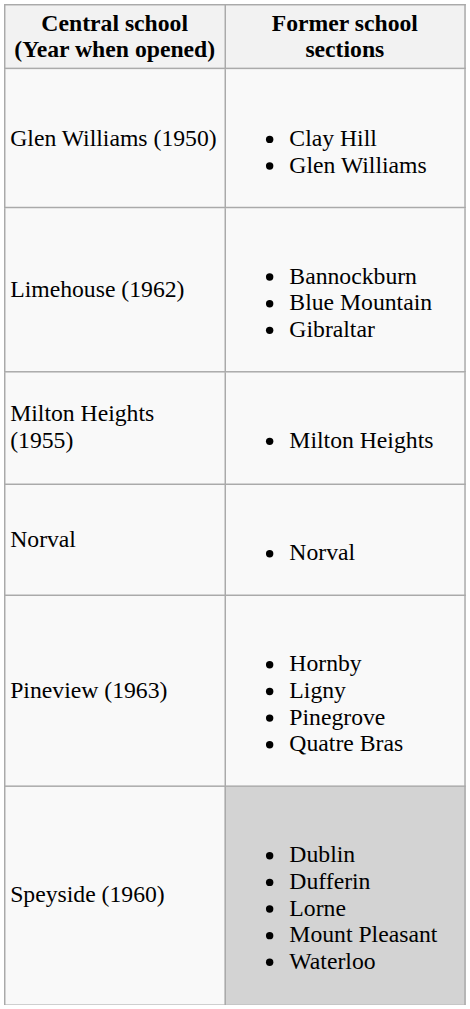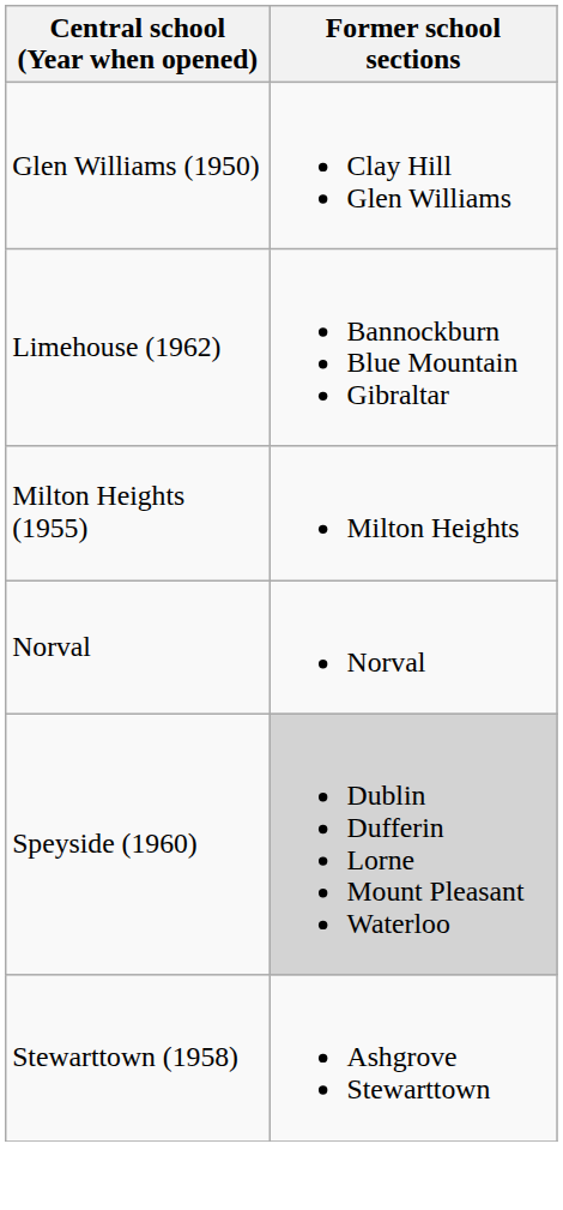 <table class="wikitable" style="width:50%">
 <tr>
 <th>Central school<br>(Year when opened)</th>
 <th>Former school sections</th>
 </tr>
 <tr>
 <td>Glen Williams (1950)</td>
 <td><br><ul><li>Clay Hill</li><li>Glen Williams</li></ul></td>
 </tr>
 <tr>
 <td>Limehouse (1962)</td>
 <td><br><ul><li>Bannockburn</li><li>Blue Mountain</li><li>Gibraltar</li></ul></td>
 </tr>
 <tr>
 <td>Milton Heights (1955)</td>
 <td><br><ul><li>Milton Heights</li></ul></td>
 </tr>
 <tr>
 <td>Norval</td>
 <td><br><ul><li>Norval</li></ul></td>
 </tr>
 <tr>
-<td>Pineview (1963)</td>
-<td><br><ul><li>Hornby</li><li>Ligny</li><li>Pinegrove</li><li>Quatre Bras</li></ul></td>
-</tr>
-<tr>
 <td>Speyside (1960)</td>
 <td style="background: lightgrey;"><br><ul><li>Dublin</li><li>Dufferin</li><li>Lorne</li><li>Mount Pleasant</li><li>Waterloo</li></ul></td>
 </tr>
+<tr>
+<td>Stewarttown (1958)</td>
+<td><br><ul><li>Ashgrove</li><li>Stewarttown</li></ul></td>
+</tr>
 </table>
